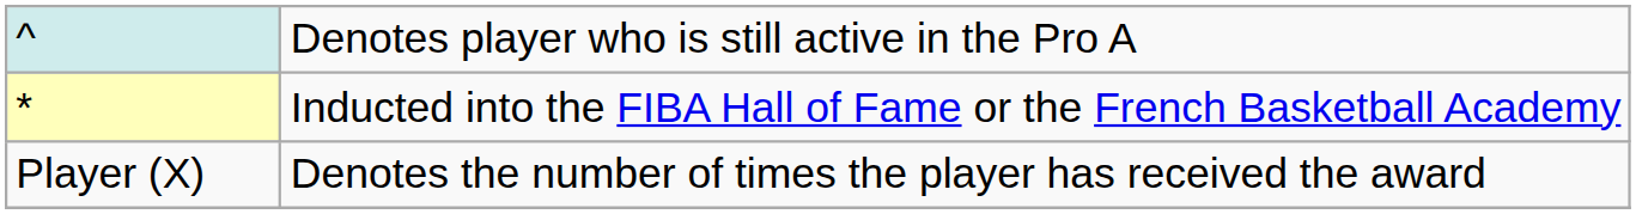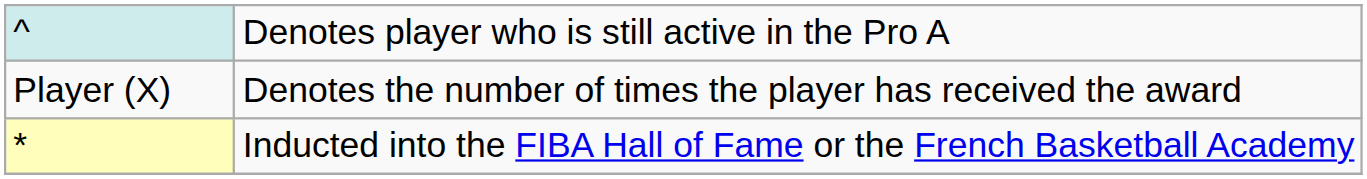 <table class="wikitable">
 <tr>
 <td style="background-color:#CFECEC; width:6em">^</td>
 <td>Denotes player who is still active in the Pro A</td>
 </tr>
 <tr>
+<td>Player (X)</td>
+<td>Denotes the number of times the player has received the award</td>
+</tr>
+<tr>
 <td style="background-color:#ffb; width:6em">*</td>
 <td>Inducted into the <a href='#'>FIBA Hall of Fame</a> or the <a href='#'>French Basketball Academy</a></td>
 </tr>
 <tr>
-<td>Player (X)</td>
-<td>Denotes the number of times the player has received the award</td>
-</tr>
-<tr>
 </tr>
 </table>
